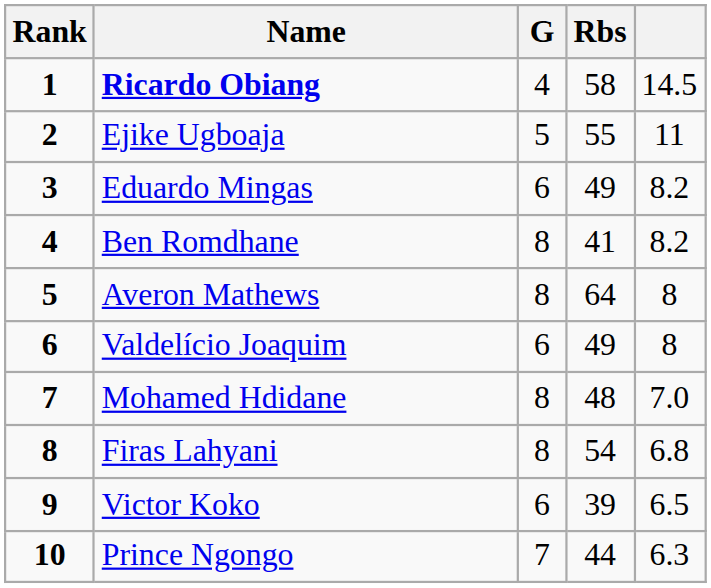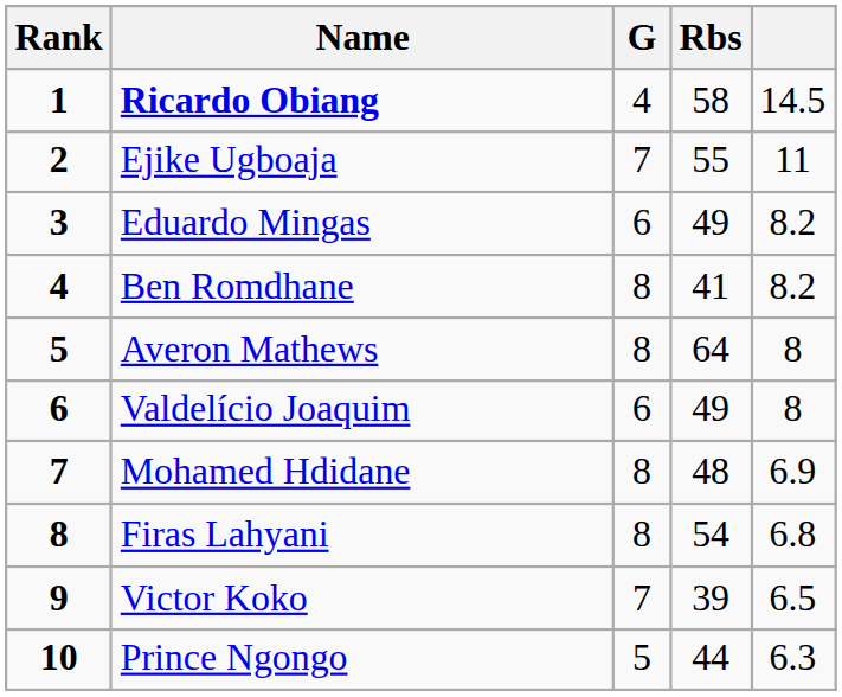 <table class="wikitable" style="text-align:center; font-size:90%;">
 <tr>
 <th width=10px>Rank</th>
 <th width=185px>Name</th>
 <th width=15px>G</th>
 <th width=10px>Rbs</th>
 <th width=10px></th>
 </tr>
 <tr>
 <td><strong>1</strong></td>
 <td align=left> <strong><a href='#'>Ricardo Obiang</a></strong></td>
 <td>4</td>
 <td>58</td>
 <td>14.5</td>
 </tr>
 <tr>
 <td><strong>2</strong></td>
 <td align=left> <a href='#'>Ejike Ugboaja</a></td>
-<td>5</td>
+<td>7</td>
 <td>55</td>
 <td>11</td>
 </tr>
 <tr>
 <td><strong>3</strong></td>
 <td align=left> <a href='#'>Eduardo Mingas</a></td>
 <td>6</td>
 <td>49</td>
 <td>8.2</td>
 </tr>
 <tr>
 <td><strong>4</strong></td>
 <td align=left> <a href='#'>Ben Romdhane</a></td>
 <td>8</td>
 <td>41</td>
 <td>8.2</td>
 </tr>
 <tr>
 <td><strong>5</strong></td>
 <td align=left> <a href='#'>Averon Mathews</a></td>
 <td>8</td>
 <td>64</td>
 <td>8</td>
 </tr>
 <tr>
 <td><strong>6</strong></td>
 <td align=left> <a href='#'>Valdelício Joaquim</a></td>
 <td>6</td>
 <td>49</td>
 <td>8</td>
 </tr>
 <tr>
 <td><strong>7</strong></td>
 <td align=left> <a href='#'>Mohamed Hdidane</a></td>
 <td>8</td>
 <td>48</td>
-<td>7.0</td>
+<td>6.9</td>
 </tr>
 <tr>
 <td><strong>8</strong></td>
 <td align=left> <a href='#'>Firas Lahyani</a></td>
 <td>8</td>
 <td>54</td>
 <td>6.8</td>
 </tr>
 <tr>
 <td><strong>9</strong></td>
 <td align=left> <a href='#'>Victor Koko</a></td>
-<td>6</td>
+<td>7</td>
 <td>39</td>
 <td>6.5</td>
 </tr>
 <tr>
 <td><strong>10</strong></td>
 <td align=left> <a href='#'>Prince Ngongo</a></td>
-<td>7</td>
+<td>5</td>
 <td>44</td>
 <td>6.3</td>
 </tr>
 </table>
